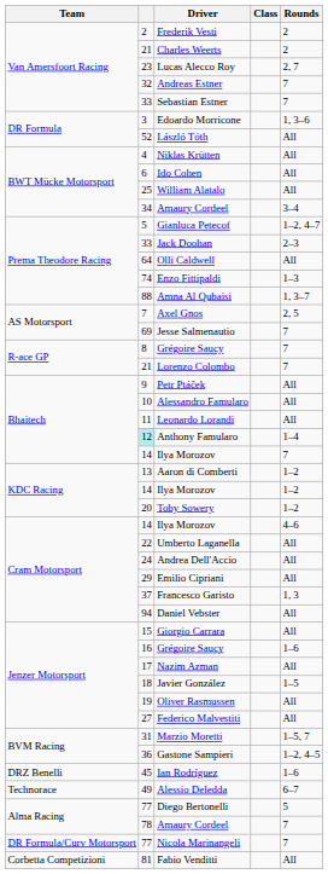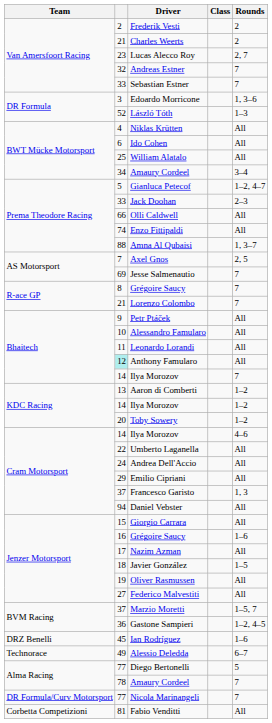 <table class="wikitable" style="font-size: 85%;">
 <tr>
 <th>Team</th>
 <th></th>
 <th>Driver</th>
 <th>Class</th>
 <th>Rounds</th>
 </tr>
 <tr>
 <td rowspan=5> <a href='#'>Van Amersfoort Racing</a></td>
 <td>2</td>
 <td> <a href='#'>Frederik Vesti</a></td>
 <td></td>
 <td>2</td>
 </tr>
 <tr>
 <td>21</td>
 <td> <a href='#'>Charles Weerts</a></td>
 <td></td>
 <td>2</td>
 </tr>
 <tr>
 <td>23</td>
 <td> Lucas Alecco Roy</td>
 <td></td>
 <td>2, 7</td>
 </tr>
 <tr>
 <td>32</td>
 <td> <a href='#'>Andreas Estner</a></td>
 <td></td>
 <td>7</td>
 </tr>
 <tr>
 <td>33</td>
 <td> Sebastian Estner</td>
 <td></td>
 <td>7</td>
 </tr>
 <tr>
 <td rowspan=2> <a href='#'>DR Formula</a></td>
 <td>3</td>
 <td> Edoardo Morricone</td>
 <td style="text-align:center"></td>
 <td>1, 3–6</td>
 </tr>
 <tr>
 <td>52</td>
 <td> <a href='#'>László Tóth</a></td>
 <td style="text-align:center"></td>
-<td>All</td>
+<td>1–3</td>
 </tr>
 <tr>
 <td rowspan=4> <a href='#'>BWT Mücke Motorsport</a></td>
 <td>4</td>
 <td> <a href='#'>Niklas Krütten</a></td>
 <td style="text-align:center"></td>
 <td>All</td>
 </tr>
 <tr>
 <td>6</td>
 <td> <a href='#'>Ido Cohen</a></td>
 <td style="text-align:center"></td>
 <td>All</td>
 </tr>
 <tr>
 <td>25</td>
 <td> <a href='#'>William Alatalo</a></td>
 <td></td>
 <td>All</td>
 </tr>
 <tr>
 <td>34</td>
 <td> <a href='#'>Amaury Cordeel</a></td>
 <td></td>
 <td>3–4</td>
 </tr>
 <tr>
 <td rowspan=5> <a href='#'>Prema Theodore Racing</a></td>
 <td>5</td>
 <td> <a href='#'>Gianluca Petecof</a></td>
 <td style="text-align:center"></td>
 <td>1–2, 4–7</td>
 </tr>
 <tr>
 <td>33</td>
 <td> <a href='#'>Jack Doohan</a></td>
 <td style="text-align:center"></td>
 <td>2–3</td>
 </tr>
 <tr>
-<td>64</td>
+<td>66</td>
 <td> <a href='#'>Olli Caldwell</a></td>
 <td></td>
 <td>All</td>
 </tr>
 <tr>
 <td>74</td>
 <td> <a href='#'>Enzo Fittipaldi</a></td>
 <td></td>
-<td>1–3</td>
+<td>All</td>
 </tr>
 <tr>
 <td>88</td>
 <td> <a href='#'>Amna Al Qubaisi</a></td>
 <td style="text-align:center"></td>
 <td>1, 3–7</td>
 </tr>
 <tr>
 <td rowspan=2> AS Motorsport</td>
 <td>7</td>
 <td> <a href='#'>Axel Gnos</a></td>
 <td style="text-align:center"></td>
 <td>2, 5</td>
 </tr>
 <tr>
 <td>69</td>
 <td> Jesse Salmenautio</td>
 <td></td>
 <td>7</td>
 </tr>
 <tr>
 <td rowspan=2> <a href='#'>R-ace GP</a></td>
 <td>8</td>
 <td> <a href='#'>Grégoire Saucy</a></td>
 <td></td>
 <td>7</td>
 </tr>
 <tr>
 <td>21</td>
 <td> <a href='#'>Lorenzo Colombo</a></td>
 <td></td>
 <td>7</td>
 </tr>
 <tr>
 <td rowspan=5> <a href='#'>Bhaitech</a></td>
 <td>9</td>
 <td> <a href='#'>Petr Ptáček</a></td>
 <td style="text-align:center"></td>
 <td>All</td>
 </tr>
 <tr>
 <td>10</td>
 <td> <a href='#'>Alessandro Famularo</a></td>
 <td style="text-align:center"></td>
 <td>All</td>
 </tr>
 <tr>
 <td>11</td>
 <td> <a href='#'>Leonardo Lorandi</a></td>
 <td></td>
 <td>All</td>
 </tr>
 <tr>
 <td style="background: paleturquoise;">12</td>
 <td> Anthony Famularo</td>
 <td style="text-align:center"></td>
-<td>1–4</td>
+<td>All</td>
 </tr>
 <tr>
 <td>14</td>
 <td> Ilya Morozov</td>
 <td style="text-align:center"></td>
 <td>7</td>
 </tr>
 <tr>
 <td rowspan=3> <a href='#'>KDC Racing</a></td>
 <td>13</td>
 <td> Aaron di Comberti</td>
 <td></td>
 <td>1–2</td>
 </tr>
 <tr>
 <td>14</td>
 <td> Ilya Morozov</td>
 <td style="text-align:center"></td>
 <td>1–2</td>
 </tr>
 <tr>
 <td>20</td>
 <td> <a href='#'>Toby Sowery</a></td>
 <td></td>
 <td>1–2</td>
 </tr>
 <tr>
 <td rowspan=6> <a href='#'>Cram Motorsport</a></td>
 <td>14</td>
 <td> Ilya Morozov</td>
 <td style="text-align:center"></td>
 <td>4–6</td>
 </tr>
 <tr>
 <td>22</td>
 <td> Umberto Laganella</td>
 <td style="text-align:center"></td>
 <td>All</td>
 </tr>
 <tr>
 <td>24</td>
 <td> Andrea Dell'Accio</td>
 <td></td>
 <td>All</td>
 </tr>
 <tr>
 <td>29</td>
 <td> Emilio Cipriani</td>
 <td style="text-align:center"></td>
 <td>All</td>
 </tr>
 <tr>
 <td>37</td>
 <td> Francesco Garisto</td>
 <td style="text-align:center"></td>
 <td>1, 3</td>
 </tr>
 <tr>
 <td>94</td>
 <td> Daniel Vebster</td>
 <td style="text-align:center"></td>
 <td>All</td>
 </tr>
 <tr>
 <td rowspan=6> <a href='#'>Jenzer Motorsport</a></td>
 <td>15</td>
 <td> <a href='#'>Giorgio Carrara</a></td>
 <td></td>
 <td>All</td>
 </tr>
 <tr>
 <td>16</td>
 <td> <a href='#'>Grégoire Saucy</a></td>
 <td></td>
 <td>1–6</td>
 </tr>
 <tr>
 <td>17</td>
 <td> <a href='#'>Nazim Azman</a></td>
 <td></td>
 <td>All</td>
 </tr>
 <tr>
 <td>18</td>
 <td> Javier González</td>
 <td></td>
 <td>1–5</td>
 </tr>
 <tr>
 <td>19</td>
 <td> <a href='#'>Oliver Rasmussen</a></td>
 <td style="text-align:center"></td>
 <td>All</td>
 </tr>
 <tr>
 <td>27</td>
 <td> <a href='#'>Federico Malvestiti</a></td>
 <td></td>
 <td>All</td>
 </tr>
 <tr>
 <td rowspan=2> BVM Racing</td>
-<td>31</td>
+<td>37</td>
 <td> <a href='#'>Marzio Moretti</a></td>
 <td style="text-align:center"></td>
 <td>1–5, 7</td>
 </tr>
 <tr>
 <td>36</td>
 <td> Gastone Sampieri</td>
 <td style="text-align:center"></td>
 <td>1–2, 4–5</td>
 </tr>
 <tr>
 <td> DRZ Benelli</td>
 <td>45</td>
 <td> <a href='#'>Ian Rodríguez</a></td>
 <td></td>
 <td>1–6</td>
 </tr>
 <tr>
 <td> Technorace</td>
 <td>49</td>
 <td> <a href='#'>Alessio Deledda</a></td>
 <td style="text-align:center"></td>
 <td>6–7</td>
 </tr>
 <tr>
 <td rowspan=2> Alma Racing</td>
 <td>77</td>
 <td> Diego Bertonelli</td>
 <td></td>
 <td>5</td>
 </tr>
 <tr>
 <td>78</td>
 <td nowrap> <a href='#'>Amaury Cordeel</a></td>
 <td></td>
 <td>7</td>
 </tr>
 <tr>
 <td nowrap> <a href='#'>DR Formula/Curv Motorsport</a></td>
 <td>77</td>
 <td> <a href='#'>Nicola Marinangeli</a></td>
 <td style="text-align:center"></td>
 <td>7</td>
 </tr>
 <tr>
 <td> Corbetta Competizioni</td>
 <td>81</td>
 <td> Fabio Venditti</td>
 <td style="text-align:center"></td>
 <td>All</td>
 </tr>
 </table>
